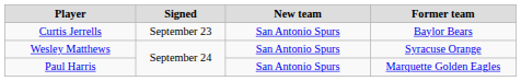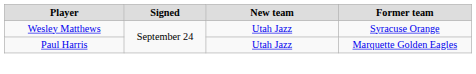 <table class="wikitable" style="text-align: center">
 <tr align="center" bgcolor="#dddddd">
 <td style="width:180px"><strong>Player</strong></td>
 <td style="width:120px"><strong>Signed</strong></td>
 <td style="width:200px"><strong>New team</strong></td>
 <td style="width:200px"><strong>Former team</strong></td>
 </tr>
 <tr>
-<td><a href='#'>Curtis Jerrells</a></td>
-<td>September 23</td>
-<td><a href='#'>San Antonio Spurs</a></td>
-<td><a href='#'>Baylor Bears</a></td>
-</tr>
-<tr>
 <td><a href='#'>Wesley Matthews</a></td>
 <td rowspan=2>September 24</td>
-<td><a href='#'>San Antonio Spurs</a></td>
+<td><a href='#'>Utah Jazz</a></td>
 <td><a href='#'>Syracuse Orange</a></td>
 </tr>
 <tr>
 <td><a href='#'>Paul Harris</a></td>
-<td><a href='#'>San Antonio Spurs</a></td>
+<td><a href='#'>Utah Jazz</a></td>
 <td><a href='#'>Marquette Golden Eagles</a></td>
 </tr>
 </table>
